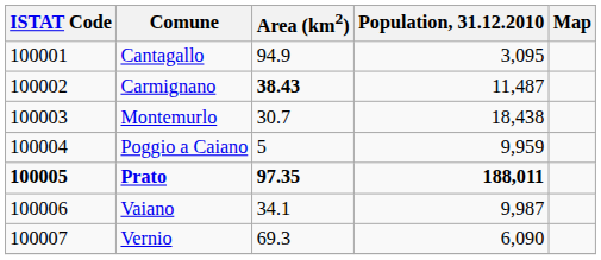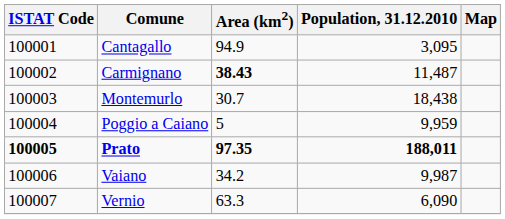 <table class="wikitable sortable">
 <tr>
 <th><a href='#'>ISTAT</a> Code</th>
 <th>Comune</th>
 <th>Area (km<sup>2</sup>)</th>
 <th>Population, 31.12.2010</th>
 <th>Map</th>
 </tr>
 <tr>
 <td>100001</td>
 <td><a href='#'>Cantagallo</a></td>
 <td>94.9</td>
 <td align="right">3,095</td>
 <td></td>
 </tr>
 <tr>
 <td>100002</td>
 <td><a href='#'>Carmignano</a></td>
 <td><strong>38.43</strong></td>
 <td align="right">11,487</td>
 <td></td>
 </tr>
 <tr>
 <td>100003</td>
 <td><a href='#'>Montemurlo</a></td>
 <td>30.7</td>
 <td align="right">18,438</td>
 <td></td>
 </tr>
 <tr>
 <td>100004</td>
 <td><a href='#'>Poggio a Caiano</a></td>
 <td>5</td>
 <td align="right">9,959</td>
 <td></td>
 </tr>
 <tr>
 <td><strong>100005</strong></td>
 <td><strong><a href='#'>Prato</a></strong></td>
 <td><strong>97.35</strong></td>
 <td align="right"><strong>188,011</strong></td>
 <td></td>
 </tr>
 <tr>
 <td>100006</td>
 <td><a href='#'>Vaiano</a></td>
-<td>34.1</td>
+<td>34.2</td>
 <td align="right">9,987</td>
 <td></td>
 </tr>
 <tr>
 <td>100007</td>
 <td><a href='#'>Vernio</a></td>
-<td>69.3</td>
+<td>63.3</td>
 <td align="right">6,090</td>
 <td></td>
 </tr>
 <tr>
 </tr>
 </table>
